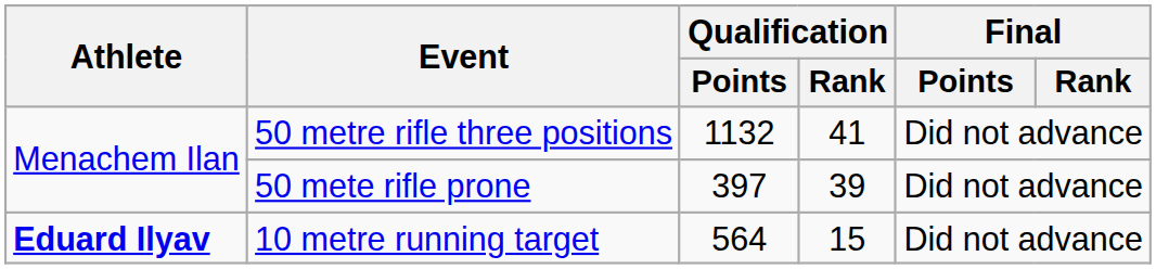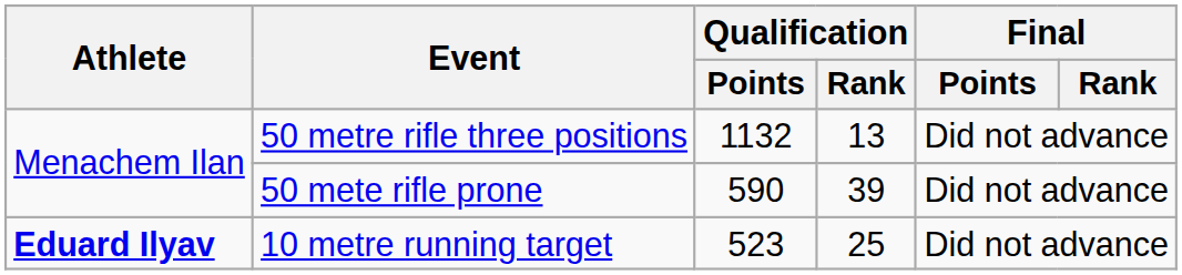 <table class="wikitable" style="font-size:90%">
 <tr>
 <th rowspan="2">Athlete</th>
 <th rowspan="2">Event</th>
 <th colspan=2>Qualification</th>
 <th colspan=2>Final</th>
 </tr>
 <tr style="font-size:95%">
 <th>Points</th>
 <th>Rank</th>
 <th>Points</th>
 <th>Rank</th>
 </tr>
 <tr align=center>
 <td align=left rowspan=2><a href='#'>Menachem Ilan</a></td>
 <td align=left><a href='#'>50 metre rifle three positions</a></td>
 <td>1132</td>
-<td>41</td>
+<td>13</td>
 <td colspan=2>Did not advance</td>
 </tr>
 <tr align=center>
 <td align=left><a href='#'>50 mete rifle prone</a></td>
-<td>397</td>
+<td>590</td>
 <td>39</td>
 <td colspan=2>Did not advance</td>
 </tr>
 <tr align=center>
 <td align=left><strong><a href='#'>Eduard Ilyav</a></strong></td>
 <td align=left><a href='#'>10 metre running target</a></td>
-<td>564</td>
-<td>15</td>
+<td>523</td>
+<td>25</td>
 <td colspan=2>Did not advance</td>
 </tr>
 </table>
